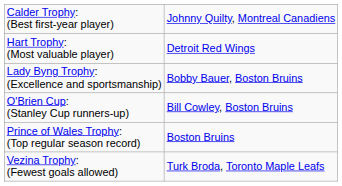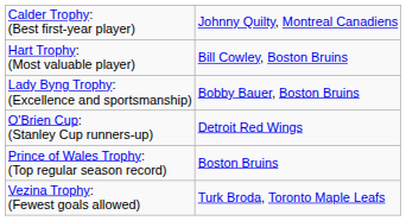 <table class="wikitable">
 <tr>
 <td><a href='#'>Calder Trophy</a>:<br>(Best first-year player)</td>
 <td><a href='#'>Johnny Quilty</a>, <a href='#'>Montreal Canadiens</a></td>
 </tr>
 <tr>
 <td><a href='#'>Hart Trophy</a>:<br>(Most valuable player)</td>
-<td><a href='#'>Detroit Red Wings</a></td>
+<td><a href='#'>Bill Cowley</a>, <a href='#'>Boston Bruins</a></td>
 </tr>
 <tr>
 <td><a href='#'>Lady Byng Trophy</a>:<br>(Excellence and sportsmanship)</td>
 <td><a href='#'>Bobby Bauer</a>, <a href='#'>Boston Bruins</a></td>
 </tr>
 <tr>
 <td><a href='#'>O'Brien Cup</a>:<br>(Stanley Cup runners-up)</td>
-<td><a href='#'>Bill Cowley</a>, <a href='#'>Boston Bruins</a></td>
+<td><a href='#'>Detroit Red Wings</a></td>
 </tr>
 <tr>
 <td><a href='#'>Prince of Wales Trophy</a>:<br>(Top regular season record)</td>
 <td><a href='#'>Boston Bruins</a></td>
 </tr>
 <tr>
 <td><a href='#'>Vezina Trophy</a>:<br>(Fewest goals allowed)</td>
 <td><a href='#'>Turk Broda</a>, <a href='#'>Toronto Maple Leafs</a></td>
 </tr>
 </table>
